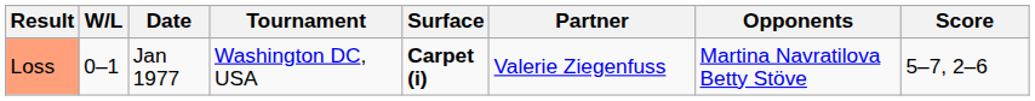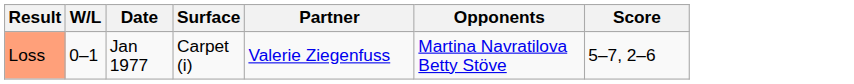 <table class="sortable wikitable">
 <tr>
 <th style="width:40px">Result</th>
 <th style="width:30px" class="unsortable">W/L</th>
 <th style="width:55px">Date</th>
-<th style="width:140px">Tournament</th>
 <th style="width:55px">Surface</th>
 <th style="width:150px">Partner</th>
 <th style="width:150px">Opponents</th>
 <th style="width:90px" class="unsortable">Score</th>
 </tr>
 <tr>
 <td style="background:#ffa07a;">Loss</td>
 <td>0–1</td>
 <td>Jan 1977</td>
-<td><a href='#'>Washington DC</a>, USA</td>
-<td><strong>Carpet (i)</strong></td>
+<td>Carpet (i)</td>
 <td> <a href='#'>Valerie Ziegenfuss</a></td>
 <td> <a href='#'>Martina Navratilova</a> <br>  <a href='#'>Betty Stöve</a></td>
 <td>5–7, 2–6</td>
 </tr>
 </table>
